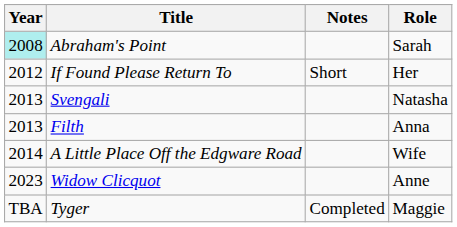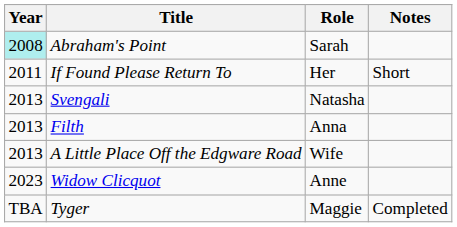 <table class="wikitable sortable">
 <tr>
 <th>Year</th>
 <th>Title</th>
+<th>Role</th>
 <th class="unsortable">Notes</th>
-<th>Role</th>
 </tr>
 <tr>
 <td style="background: paleturquoise;">2008</td>
 <td><em>Abraham's Point</em></td>
+<td>Sarah</td>
 <td></td>
-<td>Sarah</td>
 </tr>
 <tr>
-<td>2012</td>
+<td>2011</td>
 <td><em>If Found Please Return To</em></td>
+<td>Her</td>
 <td>Short</td>
-<td>Her</td>
 </tr>
 <tr>
 <td>2013</td>
 <td><em><a href='#'>Svengali</a></em></td>
+<td>Natasha</td>
 <td></td>
-<td>Natasha</td>
 </tr>
 <tr>
 <td>2013</td>
 <td><em><a href='#'>Filth</a></em></td>
+<td>Anna</td>
 <td></td>
-<td>Anna</td>
 </tr>
 <tr>
-<td>2014</td>
+<td>2013</td>
 <td><em>A Little Place Off the Edgware Road</em></td>
+<td>Wife</td>
 <td></td>
-<td>Wife</td>
 </tr>
 <tr>
 <td>2023</td>
 <td><em><a href='#'>Widow Clicquot</a></em></td>
+<td>Anne</td>
 <td></td>
-<td>Anne</td>
 </tr>
 <tr>
 <td>TBA</td>
 <td><em>Tyger</em></td>
+<td>Maggie</td>
 <td>Completed</td>
-<td>Maggie</td>
 </tr>
 </table>
